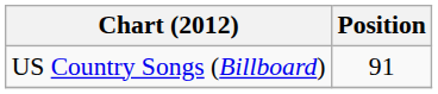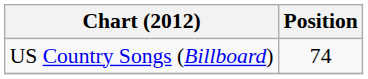 <table class="wikitable sortable">
 <tr>
 <th scope="col">Chart (2012)</th>
 <th scope="col">Position</th>
 </tr>
 <tr>
 <td>US <a href='#'>Country Songs</a> (<em><a href='#'>Billboard</a></em>)</td>
-<td align="center">91</td>
+<td align="center">74</td>
 </tr>
 <tr>
 </tr>
 </table>
